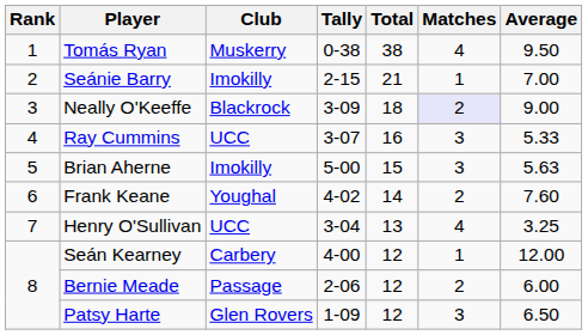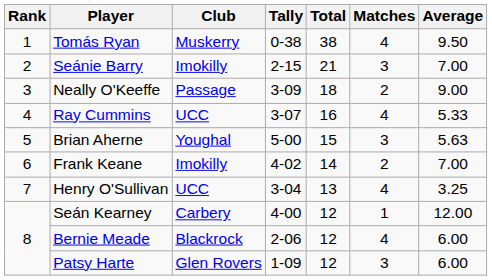 <table class="wikitable">
 <tr>
 <th>Rank</th>
 <th>Player</th>
 <th>Club</th>
 <th>Tally</th>
 <th>Total</th>
 <th>Matches</th>
 <th>Average</th>
 </tr>
 <tr>
 <td rowspan=1 align=center>1</td>
 <td><a href='#'>Tomás Ryan</a></td>
 <td><a href='#'>Muskerry</a></td>
 <td align=center>0-38</td>
 <td align=center>38</td>
 <td align=center>4</td>
 <td align=center>9.50</td>
 </tr>
 <tr>
 <td rowspan=1 align=center>2</td>
 <td><a href='#'>Seánie Barry</a></td>
 <td><a href='#'>Imokilly</a></td>
 <td align=center>2-15</td>
 <td align=center>21</td>
-<td align=center>1</td>
+<td align=center>3</td>
 <td align=center>7.00</td>
 </tr>
 <tr>
 <td rowspan=1 align=center>3</td>
 <td>Neally O'Keeffe</td>
-<td><a href='#'>Blackrock</a></td>
+<td><a href='#'>Passage</a></td>
 <td align=center>3-09</td>
 <td align=center>18</td>
-<td align=center style="background: lavender;">2</td>
+<td align=center>2</td>
 <td align=center>9.00</td>
 </tr>
 <tr>
 <td rowspan=1 align=center>4</td>
 <td><a href='#'>Ray Cummins</a></td>
 <td><a href='#'>UCC</a></td>
 <td align=center>3-07</td>
 <td align=center>16</td>
-<td align=center>3</td>
+<td align=center>4</td>
 <td align=center>5.33</td>
 </tr>
 <tr>
 <td rowspan=1 align=center>5</td>
 <td>Brian Aherne</td>
-<td><a href='#'>Imokilly</a></td>
+<td><a href='#'>Youghal</a></td>
 <td align=center>5-00</td>
 <td align=center>15</td>
 <td align=center>3</td>
 <td align=center>5.63</td>
 </tr>
 <tr>
 <td rowspan=1 align=center>6</td>
 <td>Frank Keane</td>
-<td><a href='#'>Youghal</a></td>
+<td><a href='#'>Imokilly</a></td>
 <td align=center>4-02</td>
 <td align=center>14</td>
 <td align=center>2</td>
-<td align=center>7.60</td>
+<td align=center>7.00</td>
 </tr>
 <tr>
 <td rowspan=1 align=center>7</td>
 <td>Henry O'Sullivan</td>
 <td><a href='#'>UCC</a></td>
 <td align=center>3-04</td>
 <td align=center>13</td>
 <td align=center>4</td>
 <td align=center>3.25</td>
 </tr>
 <tr>
 <td rowspan=3 align=center>8</td>
 <td>Seán Kearney</td>
 <td><a href='#'>Carbery</a></td>
 <td align=center>4-00</td>
 <td align=center>12</td>
 <td align=center>1</td>
 <td align=center>12.00</td>
 </tr>
 <tr>
 <td><a href='#'>Bernie Meade</a></td>
-<td><a href='#'>Passage</a></td>
+<td><a href='#'>Blackrock</a></td>
 <td align=center>2-06</td>
 <td align=center>12</td>
-<td align=center>2</td>
+<td align=center>4</td>
 <td align=center>6.00</td>
 </tr>
 <tr>
 <td><a href='#'>Patsy Harte</a></td>
 <td><a href='#'>Glen Rovers</a></td>
 <td align=center>1-09</td>
 <td align=center>12</td>
 <td align=center>3</td>
-<td align=center>6.50</td>
+<td align=center>6.00</td>
 </tr>
 </table>
